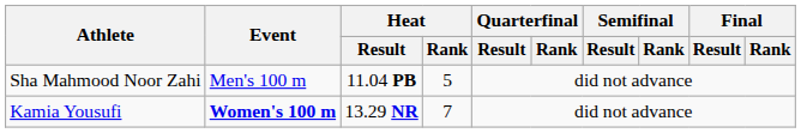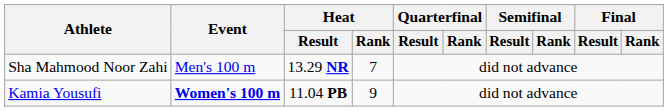 <table class="wikitable" style="font-size:90%">
 <tr>
 <th rowspan="2">Athlete</th>
 <th rowspan="2">Event</th>
 <th colspan="2">Heat</th>
 <th colspan="2">Quarterfinal</th>
 <th colspan="2">Semifinal</th>
 <th colspan="2">Final</th>
 </tr>
 <tr style="font-size:95%">
 <th>Result</th>
 <th>Rank</th>
 <th>Result</th>
 <th>Rank</th>
 <th>Result</th>
 <th>Rank</th>
 <th>Result</th>
 <th>Rank</th>
 </tr>
 <tr align=center>
 <td align=left>Sha Mahmood Noor Zahi</td>
 <td align=left><a href='#'>Men's 100 m</a></td>
-<td>11.04 <strong>PB</strong></td>
-<td>5</td>
+<td>13.29 <strong><a href='#'>NR</a></strong></td>
+<td>7</td>
 <td colspan="6">did not advance</td>
 </tr>
 <tr align=center>
 <td align=left><a href='#'>Kamia Yousufi</a></td>
 <td align=left><strong><a href='#'>Women's 100 m</a></strong></td>
-<td>13.29 <strong><a href='#'>NR</a></strong></td>
-<td>7</td>
+<td>11.04 <strong>PB</strong></td>
+<td>9</td>
 <td colspan="6">did not advance</td>
 </tr>
 </table>
